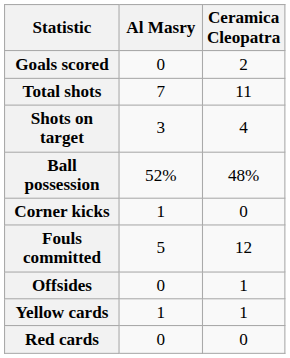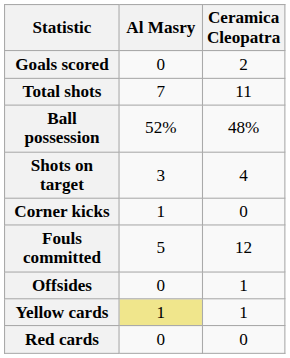 <table class="wikitable plainrowheaders" style="text-align:center">
 <tr>
 <th scope="col" style="width:100px">Statistic</th>
 <th scope="col" style="width:70px">Al Masry</th>
 <th scope="col" style="width:70px">Ceramica Cleopatra</th>
 </tr>
 <tr>
 <th scope=row>Goals scored</th>
 <td>0</td>
 <td>2</td>
 </tr>
 <tr>
 <th scope=row>Total shots</th>
 <td>7</td>
 <td>11</td>
 </tr>
 <tr>
+<th scope=row>Ball possession</th>
+<td>52%</td>
+<td>48%</td>
+</tr>
+<tr>
 <th scope=row>Shots on target</th>
 <td>3</td>
 <td>4</td>
-</tr>
-<tr>
-<th scope=row>Ball possession</th>
-<td>52%</td>
-<td>48%</td>
 </tr>
 <tr>
 <th scope=row>Corner kicks</th>
 <td>1</td>
 <td>0</td>
 </tr>
 <tr>
 <th scope=row>Fouls committed</th>
 <td>5</td>
 <td>12</td>
 </tr>
 <tr>
 <th scope=row>Offsides</th>
 <td>0</td>
 <td>1</td>
 </tr>
 <tr>
 <th scope=row>Yellow cards</th>
-<td>1</td>
+<td style="background: khaki;">1</td>
 <td>1</td>
 </tr>
 <tr>
 <th scope=row>Red cards</th>
 <td>0</td>
 <td>0</td>
 </tr>
 </table>
